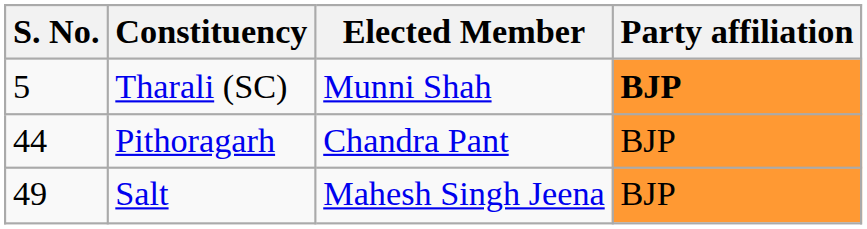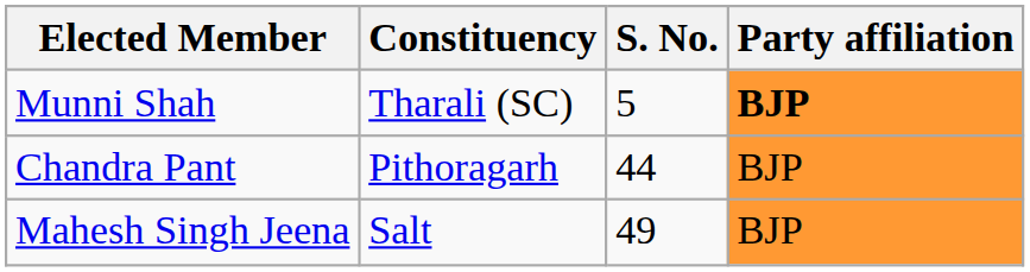 <table class="wikitable sortable">
 <tr style="background:#E9E9E9;">
+<th>Elected Member</th>
+<th>Constituency</th>
 <th>S. No.</th>
-<th>Constituency</th>
-<th>Elected Member</th>
 <th>Party affiliation</th>
 </tr>
 <tr>
+<td><a href='#'>Munni Shah</a></td>
+<td><a href='#'>Tharali</a> (SC)</td>
 <td>5</td>
-<td><a href='#'>Tharali</a> (SC)</td>
-<td><a href='#'>Munni Shah</a></td>
 <td bgcolor=#FF9933><strong>BJP</strong></td>
 </tr>
 <tr>
+<td><a href='#'>Chandra Pant</a></td>
+<td><a href='#'>Pithoragarh</a></td>
 <td>44</td>
-<td><a href='#'>Pithoragarh</a></td>
-<td><a href='#'>Chandra Pant</a></td>
 <td bgcolor=#FF9933>BJP</td>
 </tr>
 <tr>
+<td><a href='#'>Mahesh Singh Jeena</a></td>
+<td><a href='#'>Salt</a></td>
 <td>49</td>
-<td><a href='#'>Salt</a></td>
-<td><a href='#'>Mahesh Singh Jeena</a></td>
 <td bgcolor=#FF9933>BJP</td>
 </tr>
 </table>
